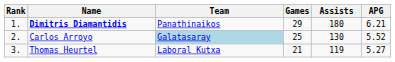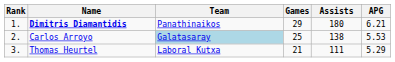 <table class="wikitable sortable" style="text-align: center">
 <tr>
 <th>Rank</th>
 <th width=200>Name</th>
 <th width=200>Team</th>
 <th>Games</th>
 <th width=75>Assists</th>
 <th width=40>APG</th>
 </tr>
 <tr>
 <td>1.</td>
 <td align="left"> <strong><a href='#'>Dimitris Diamantidis</a></strong></td>
 <td align="left"> <a href='#'>Panathinaikos</a></td>
 <td>29</td>
 <td>180</td>
 <td>6.21</td>
 </tr>
 <tr>
 <td>2.</td>
 <td align="left"> <a href='#'>Carlos Arroyo</a></td>
 <td align="left" style="background: lightblue;"> <a href='#'>Galatasaray</a></td>
 <td>25</td>
-<td>130</td>
-<td>5.52</td>
+<td>138</td>
+<td>5.53</td>
 </tr>
 <tr>
 <td>3.</td>
 <td align="left"> <a href='#'>Thomas Heurtel</a></td>
 <td align="left"> <a href='#'>Laboral Kutxa</a></td>
 <td>21</td>
-<td>119</td>
-<td>5.27</td>
+<td>111</td>
+<td>5.29</td>
 </tr>
 </table>
